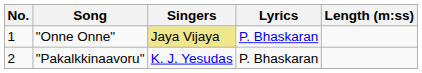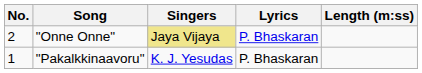 <table class="wikitable" style="font-size:95%;">
 <tr>
 <th>No.</th>
 <th>Song</th>
 <th>Singers</th>
 <th>Lyrics</th>
 <th>Length (m:ss)</th>
 </tr>
 <tr>
-<td>1</td>
+<td>2</td>
 <td>"Onne Onne"</td>
 <td style="background: khaki;">Jaya Vijaya</td>
 <td><a href='#'>P. Bhaskaran</a></td>
 <td></td>
 </tr>
 <tr>
-<td>2</td>
+<td>1</td>
 <td>"Pakalkkinaavoru"</td>
 <td><a href='#'>K. J. Yesudas</a></td>
 <td>P. Bhaskaran</td>
 <td></td>
 </tr>
 </table>
